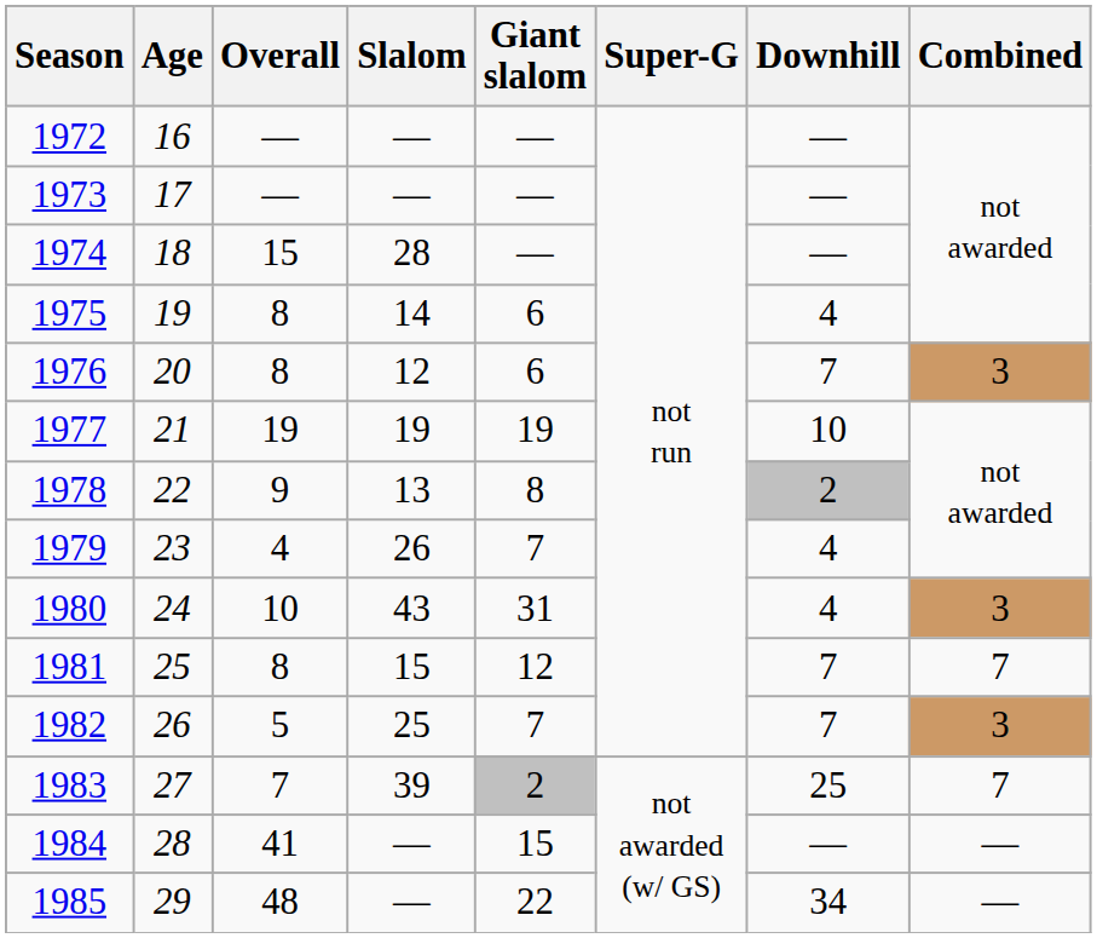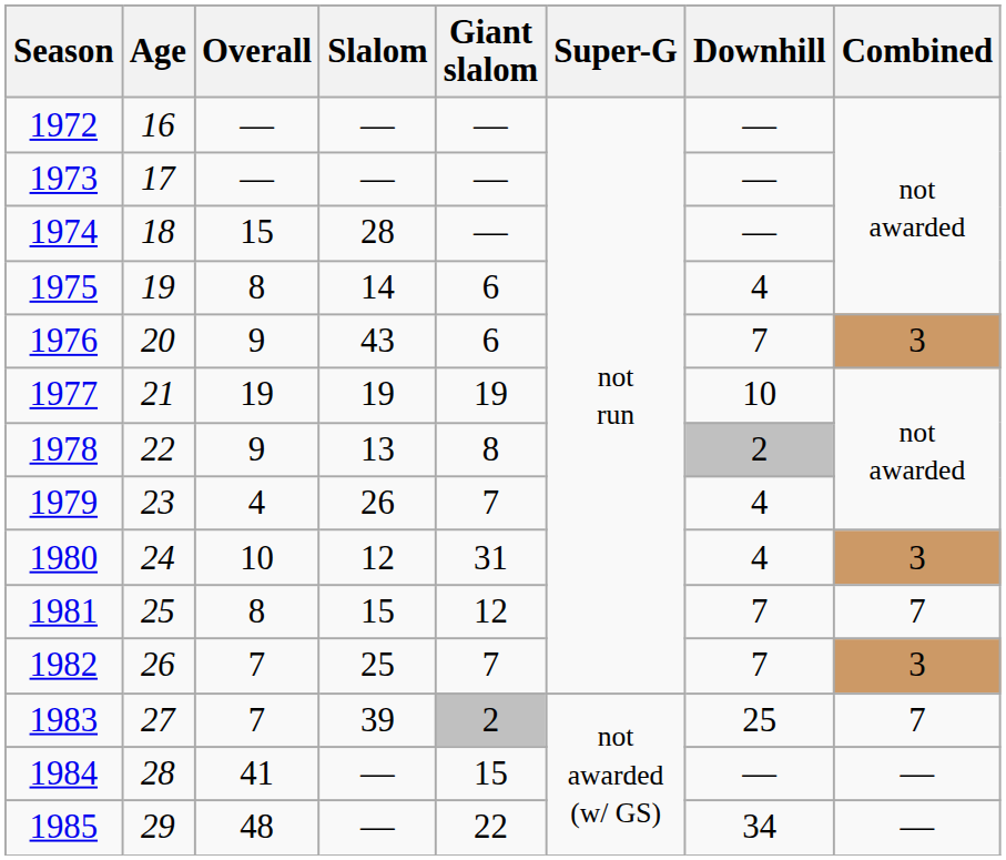 <table class=wikitable style="text-align:center">
 <tr>
 <th>Season</th>
 <th>Age</th>
 <th>Overall</th>
 <th>Slalom</th>
 <th>Giant<br>slalom</th>
 <th>Super-G</th>
 <th>Downhill</th>
 <th>Combined</th>
 </tr>
 <tr>
 <td><a href='#'>1972</a></td>
 <td><em>16</em></td>
 <td>—</td>
 <td>—</td>
 <td>—</td>
 <td rowspan=11><small>not<br>run</small></td>
 <td>—</td>
 <td rowspan=4><small>not<br>awarded</small></td>
 </tr>
 <tr>
 <td><a href='#'>1973</a></td>
 <td><em>17</em></td>
 <td>—</td>
 <td>—</td>
 <td>—</td>
 <td>—</td>
 </tr>
 <tr>
 <td><a href='#'>1974</a></td>
 <td><em>18</em></td>
 <td>15</td>
 <td>28</td>
 <td>—</td>
 <td>—</td>
 </tr>
 <tr>
 <td><a href='#'>1975</a></td>
 <td><em>19</em></td>
 <td>8</td>
 <td>14</td>
 <td>6</td>
 <td>4</td>
 </tr>
 <tr>
 <td><a href='#'>1976</a></td>
 <td><em>20</em></td>
-<td>8</td>
-<td>12</td>
+<td>9</td>
+<td>43</td>
 <td>6</td>
 <td>7</td>
 <td bgcolor="cc9966">3</td>
 </tr>
 <tr>
 <td><a href='#'>1977</a></td>
 <td><em>21</em></td>
 <td>19</td>
 <td>19</td>
 <td>19</td>
 <td>10</td>
 <td rowspan=3><small>not<br>awarded</small></td>
 </tr>
 <tr>
 <td><a href='#'>1978</a></td>
 <td><em>22</em></td>
 <td>9</td>
 <td>13</td>
 <td>8</td>
 <td bgcolor="silver">2</td>
 </tr>
 <tr>
 <td><a href='#'>1979</a></td>
 <td><em>23</em></td>
 <td>4</td>
 <td>26</td>
 <td>7</td>
 <td>4</td>
 </tr>
 <tr>
 <td><a href='#'>1980</a></td>
 <td><em>24</em></td>
 <td>10</td>
-<td>43</td>
+<td>12</td>
 <td>31</td>
 <td>4</td>
 <td bgcolor="cc9966">3</td>
 </tr>
 <tr>
 <td><a href='#'>1981</a></td>
 <td><em>25</em></td>
 <td>8</td>
 <td>15</td>
 <td>12</td>
 <td>7</td>
 <td>7</td>
 </tr>
 <tr>
 <td><a href='#'>1982</a></td>
 <td><em>26</em></td>
-<td>5</td>
+<td>7</td>
 <td>25</td>
 <td>7</td>
 <td>7</td>
 <td bgcolor="cc9966">3</td>
 </tr>
 <tr>
 <td><a href='#'>1983</a></td>
 <td><em>27</em></td>
 <td>7</td>
 <td>39</td>
 <td bgcolor="silver">2</td>
 <td rowspan=3><small>not<br>awarded<br>(w/ GS)</small></td>
 <td>25</td>
 <td>7</td>
 </tr>
 <tr>
 <td><a href='#'>1984</a></td>
 <td><em>28</em></td>
 <td>41</td>
 <td>—</td>
 <td>15</td>
 <td>—</td>
 <td>—</td>
 </tr>
 <tr>
 <td><a href='#'>1985</a></td>
 <td><em>29</em></td>
 <td>48</td>
 <td>—</td>
 <td>22</td>
 <td>34</td>
 <td>—</td>
 </tr>
 </table>
